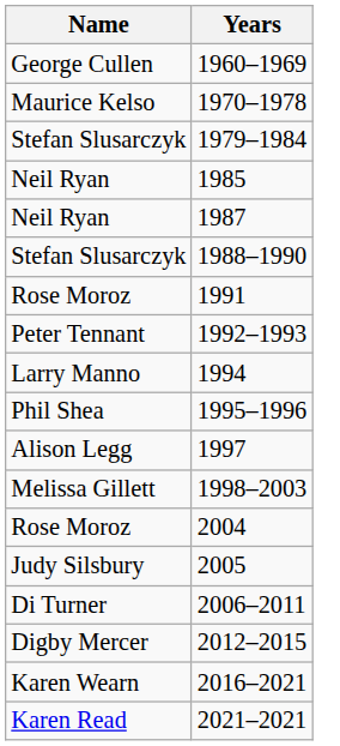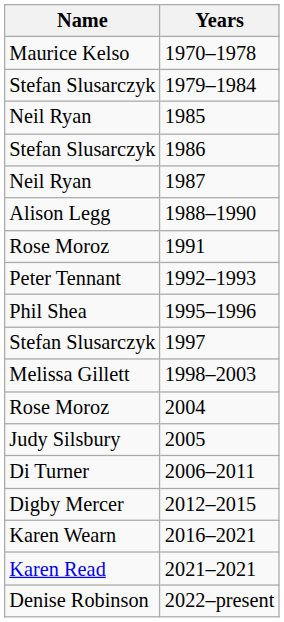 <table class="wikitable sortable">
 <tr>
 <th>Name</th>
 <th>Years</th>
-</tr>
-<tr>
-<td>George Cullen</td>
-<td>1960–1969</td>
 </tr>
 <tr>
 <td>Maurice Kelso</td>
 <td>1970–1978</td>
 </tr>
 <tr>
 <td>Stefan Slusarczyk</td>
 <td>1979–1984</td>
 </tr>
 <tr>
 <td>Neil Ryan</td>
 <td>1985</td>
 </tr>
 <tr>
+<td>Stefan Slusarczyk</td>
+<td>1986</td>
+</tr>
+<tr>
 <td>Neil Ryan</td>
 <td>1987</td>
 </tr>
 <tr>
-<td>Stefan Slusarczyk</td>
+<td>Alison Legg</td>
 <td>1988–1990</td>
 </tr>
 <tr>
 <td>Rose Moroz</td>
 <td>1991</td>
 </tr>
 <tr>
 <td>Peter Tennant</td>
 <td>1992–1993</td>
 </tr>
 <tr>
-<td>Larry Manno</td>
-<td>1994</td>
-</tr>
-<tr>
 <td>Phil Shea</td>
 <td>1995–1996</td>
 </tr>
 <tr>
-<td>Alison Legg</td>
+<td>Stefan Slusarczyk</td>
 <td>1997</td>
 </tr>
 <tr>
 <td>Melissa Gillett</td>
 <td>1998–2003</td>
 </tr>
 <tr>
 <td>Rose Moroz</td>
 <td>2004</td>
 </tr>
 <tr>
 <td>Judy Silsbury</td>
 <td>2005</td>
 </tr>
 <tr>
 <td>Di Turner</td>
 <td>2006–2011</td>
 </tr>
 <tr>
 <td>Digby Mercer</td>
 <td>2012–2015</td>
 </tr>
 <tr>
 <td>Karen Wearn</td>
 <td>2016–2021</td>
 </tr>
 <tr>
 <td><a href='#'>Karen Read</a></td>
 <td>2021–2021</td>
 </tr>
+<tr>
+<td>Denise Robinson</td>
+<td>2022–present</td>
+</tr>
 </table>
